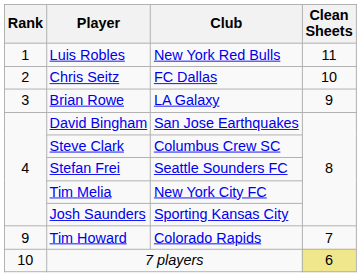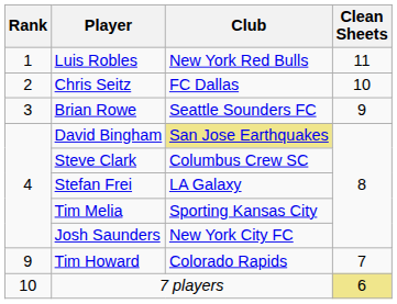 <table class="wikitable" style="text-align:center">
 <tr>
 <th>Rank</th>
 <th>Player</th>
 <th>Club</th>
 <th>Clean<br>Sheets</th>
 </tr>
 <tr>
 <td>1</td>
 <td align="left"> <a href='#'>Luis Robles</a></td>
 <td align="left"><a href='#'>New York Red Bulls</a></td>
 <td>11</td>
 </tr>
 <tr>
 <td>2</td>
 <td align="left"> <a href='#'>Chris Seitz</a></td>
 <td align="left"><a href='#'>FC Dallas</a></td>
 <td>10</td>
 </tr>
 <tr>
 <td>3</td>
 <td align="left"> <a href='#'>Brian Rowe</a></td>
-<td align="left"><a href='#'>LA Galaxy</a></td>
+<td align="left"><a href='#'>Seattle Sounders FC</a></td>
 <td>9</td>
 </tr>
 <tr>
 <td rowspan="5">4</td>
 <td align="left"> <a href='#'>David Bingham</a></td>
-<td align="left"><a href='#'>San Jose Earthquakes</a></td>
+<td align="left" style="background: khaki;"><a href='#'>San Jose Earthquakes</a></td>
 <td rowspan="5">8</td>
 </tr>
 <tr>
 <td align="left"> <a href='#'>Steve Clark</a></td>
 <td align="left"><a href='#'>Columbus Crew SC</a></td>
 </tr>
 <tr>
 <td align="left"> <a href='#'>Stefan Frei</a></td>
-<td align="left"><a href='#'>Seattle Sounders FC</a></td>
+<td align="left"><a href='#'>LA Galaxy</a></td>
 </tr>
 <tr>
 <td align="left"> <a href='#'>Tim Melia</a></td>
-<td align="left"><a href='#'>New York City FC</a></td>
+<td align="left"><a href='#'>Sporting Kansas City</a></td>
 </tr>
 <tr>
 <td align="left"> <a href='#'>Josh Saunders</a></td>
-<td align="left"><a href='#'>Sporting Kansas City</a></td>
+<td align="left"><a href='#'>New York City FC</a></td>
 </tr>
 <tr>
 <td>9</td>
 <td align="left"> <a href='#'>Tim Howard</a></td>
 <td align="left"><a href='#'>Colorado Rapids</a></td>
 <td>7</td>
 </tr>
 <tr>
 <td>10</td>
 <td colspan="2"><em>7 players</em></td>
 <td style="background: khaki;">6</td>
 </tr>
 </table>
